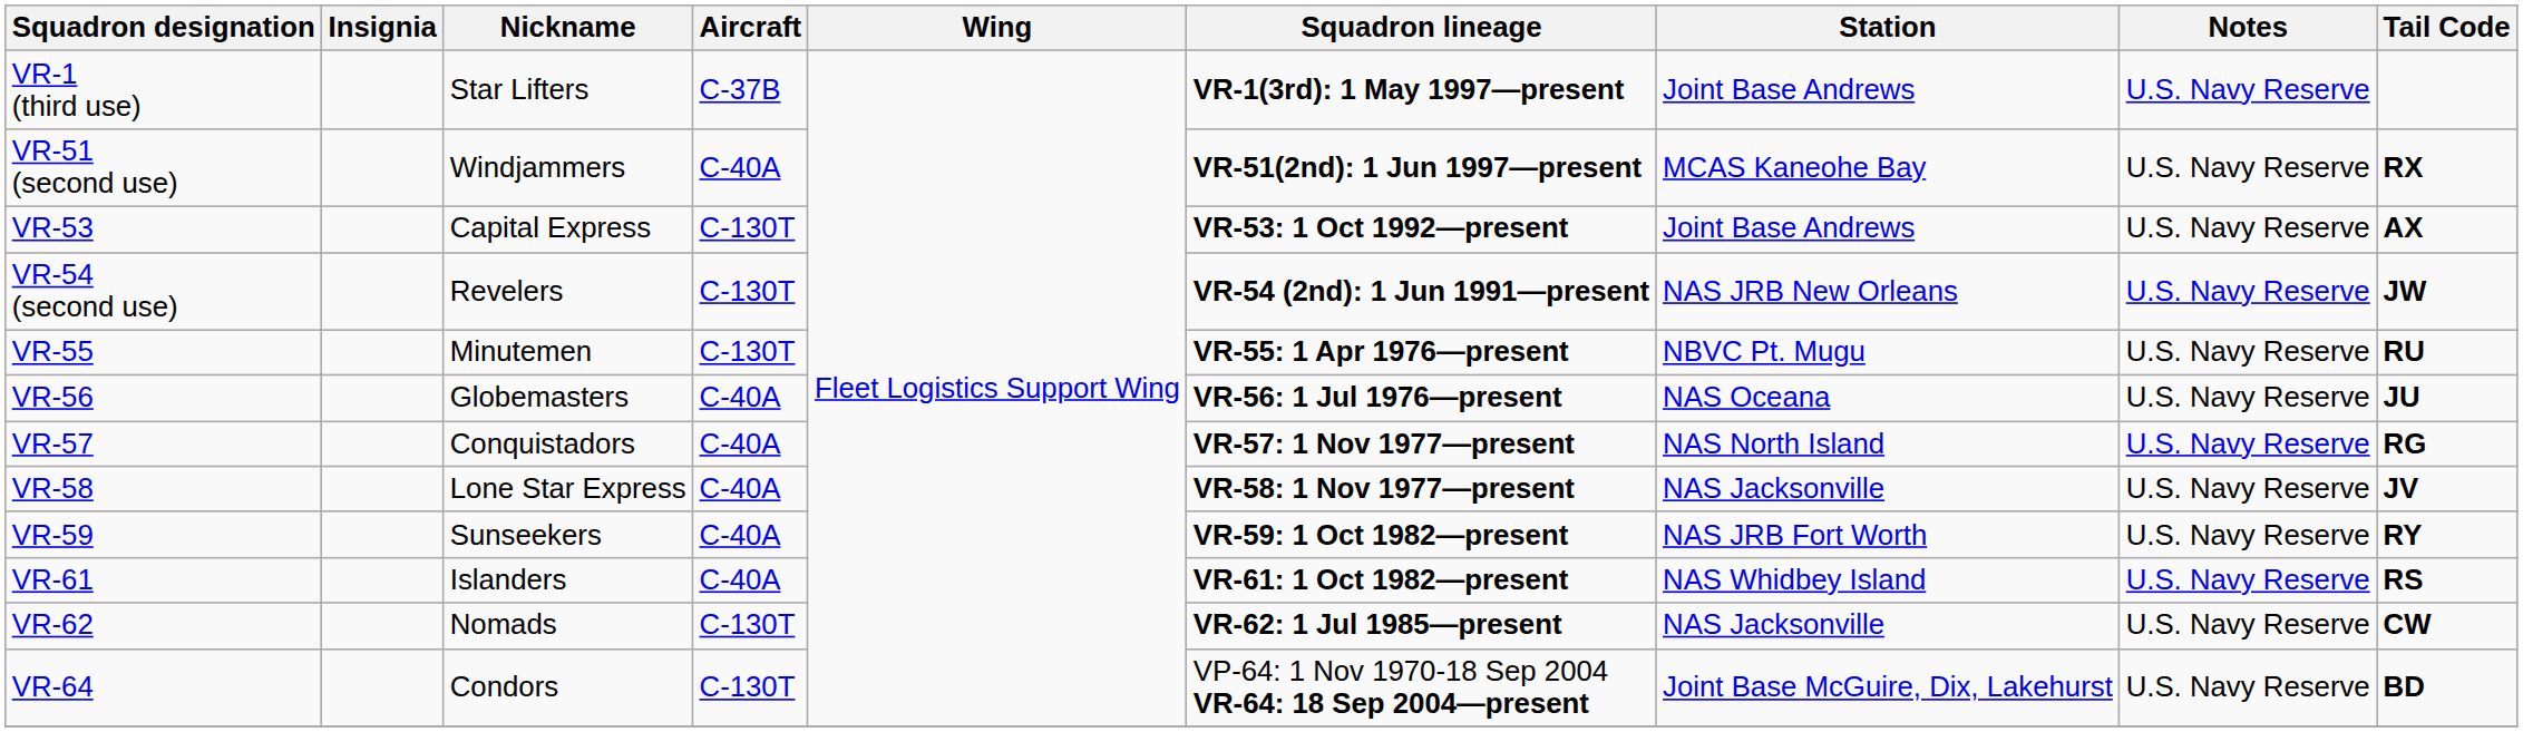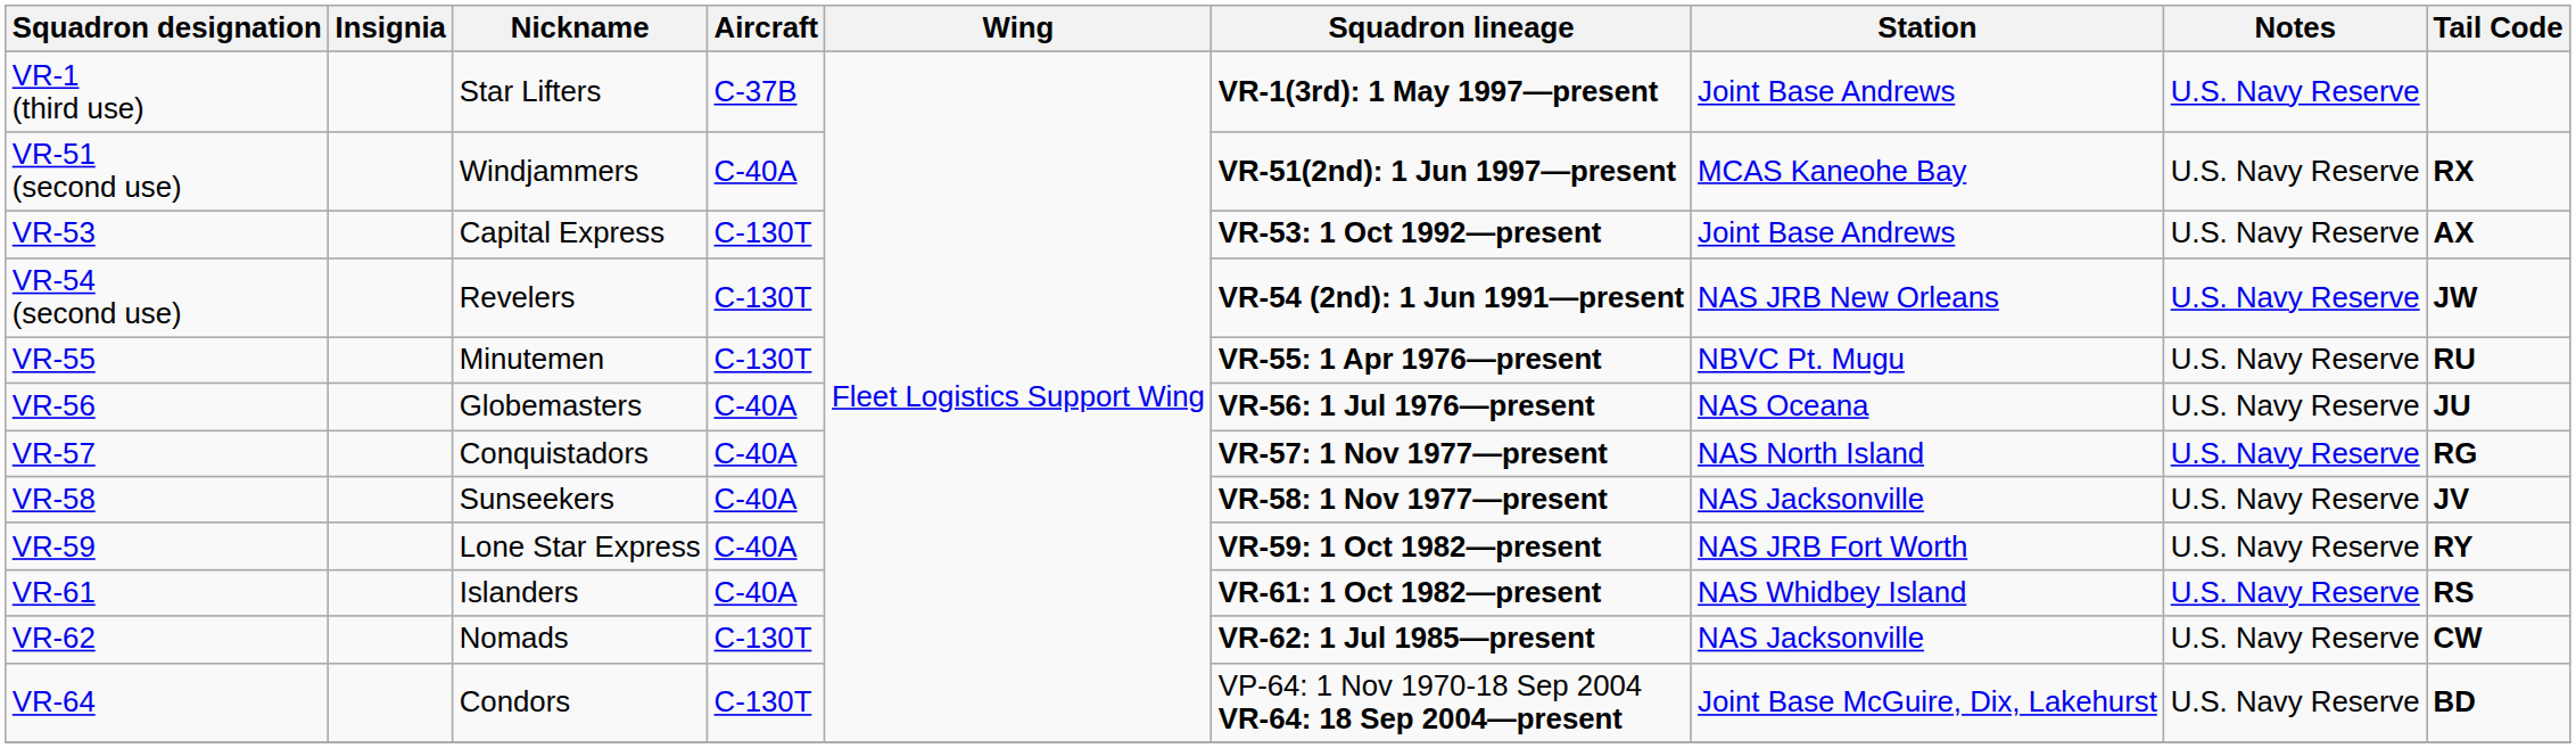 <table class="wikitable sortable">
 <tr>
 <th>Squadron designation</th>
 <th>Insignia</th>
 <th>Nickname</th>
 <th>Aircraft</th>
 <th>Wing</th>
 <th>Squadron lineage</th>
 <th>Station</th>
 <th>Notes</th>
 <th>Tail Code</th>
 </tr>
 <tr>
 <td><a href='#'>VR-1</a><br>(third use)</td>
 <td></td>
 <td>Star Lifters</td>
 <td><a href='#'>C-37B</a></td>
 <td rowspan="12"><a href='#'>Fleet Logistics Support Wing</a></td>
 <td><strong>VR-1(3rd): 1 May 1997—present</strong></td>
 <td><a href='#'>Joint Base Andrews</a></td>
 <td><a href='#'>U.S. Navy Reserve</a></td>
 <td></td>
 </tr>
 <tr>
 <td><a href='#'>VR-51</a><br>(second use)</td>
 <td></td>
 <td>Windjammers</td>
 <td><a href='#'>C-40A</a></td>
 <td><strong>VR-51(2nd): 1 Jun 1997—present</strong></td>
 <td><a href='#'>MCAS Kaneohe Bay</a></td>
 <td>U.S. Navy Reserve</td>
 <td><strong>RX</strong></td>
 </tr>
 <tr>
 <td><a href='#'>VR-53</a></td>
 <td></td>
 <td>Capital Express</td>
 <td><a href='#'>C-130T</a></td>
 <td><strong>VR-53: 1 Oct 1992—present</strong></td>
 <td><a href='#'>Joint Base Andrews</a></td>
 <td>U.S. Navy Reserve</td>
 <td><strong>AX</strong></td>
 </tr>
 <tr>
 <td><a href='#'>VR-54</a><br>(second use)</td>
 <td></td>
 <td>Revelers</td>
 <td><a href='#'>C-130T</a></td>
 <td style="white-space: nowrap;"><strong>VR-54 (2nd): 1 Jun 1991—present</strong></td>
 <td><a href='#'>NAS JRB New Orleans</a></td>
 <td><a href='#'>U.S. Navy Reserve</a></td>
 <td><strong>JW</strong></td>
 </tr>
 <tr>
 <td><a href='#'>VR-55</a></td>
 <td></td>
 <td>Minutemen</td>
 <td><a href='#'>C-130T</a></td>
 <td><strong>VR-55: 1 Apr 1976—present</strong></td>
 <td><a href='#'>NBVC Pt. Mugu</a></td>
 <td>U.S. Navy Reserve</td>
 <td><strong>RU</strong></td>
 </tr>
 <tr>
 <td><a href='#'>VR-56</a></td>
 <td></td>
 <td>Globemasters</td>
 <td><a href='#'>C-40A</a></td>
 <td><strong>VR-56: 1 Jul 1976—present</strong></td>
 <td><a href='#'>NAS Oceana</a></td>
 <td>U.S. Navy Reserve</td>
 <td><strong>JU</strong></td>
 </tr>
 <tr>
 <td><a href='#'>VR-57</a></td>
 <td></td>
 <td>Conquistadors</td>
 <td><a href='#'>C-40A</a></td>
 <td><strong>VR-57: 1 Nov 1977—present</strong></td>
 <td><a href='#'>NAS North Island</a></td>
 <td><a href='#'>U.S. Navy Reserve</a></td>
 <td><strong>RG</strong></td>
 </tr>
 <tr>
 <td><a href='#'>VR-58</a></td>
 <td></td>
-<td>Lone Star Express</td>
+<td>Sunseekers</td>
 <td><a href='#'>C-40A</a></td>
 <td><strong>VR-58: 1 Nov 1977—present</strong></td>
 <td><a href='#'>NAS Jacksonville</a></td>
 <td>U.S. Navy Reserve</td>
 <td><strong>JV</strong></td>
 </tr>
 <tr>
 <td><a href='#'>VR-59</a></td>
 <td></td>
-<td>Sunseekers</td>
+<td>Lone Star Express</td>
 <td><a href='#'>C-40A</a></td>
 <td><strong>VR-59: 1 Oct 1982—present</strong></td>
 <td><a href='#'>NAS JRB Fort Worth</a></td>
 <td>U.S. Navy Reserve</td>
 <td><strong>RY</strong></td>
 </tr>
 <tr>
 <td><a href='#'>VR-61</a></td>
 <td></td>
 <td>Islanders</td>
 <td><a href='#'>C-40A</a></td>
 <td><strong>VR-61: 1 Oct 1982—present</strong></td>
 <td><a href='#'>NAS Whidbey Island</a></td>
 <td><a href='#'>U.S. Navy Reserve</a></td>
 <td><strong>RS</strong></td>
 </tr>
 <tr>
 <td><a href='#'>VR-62</a></td>
 <td></td>
 <td>Nomads</td>
 <td><a href='#'>C-130T</a></td>
 <td><strong>VR-62: 1 Jul 1985—present</strong></td>
 <td><a href='#'>NAS Jacksonville</a></td>
 <td>U.S. Navy Reserve<br></td>
 <td><strong>CW</strong></td>
 </tr>
 <tr>
 <td><a href='#'>VR-64</a></td>
 <td></td>
 <td>Condors</td>
 <td><a href='#'>C-130T</a></td>
 <td>VP-64: 1 Nov 1970-18 Sep 2004<br><strong>VR-64: 18 Sep 2004—present</strong></td>
 <td><a href='#'>Joint Base McGuire, Dix, Lakehurst</a></td>
 <td>U.S. Navy Reserve<br></td>
 <td><strong>BD</strong></td>
 </tr>
 <tr>
 </tr>
 </table>
